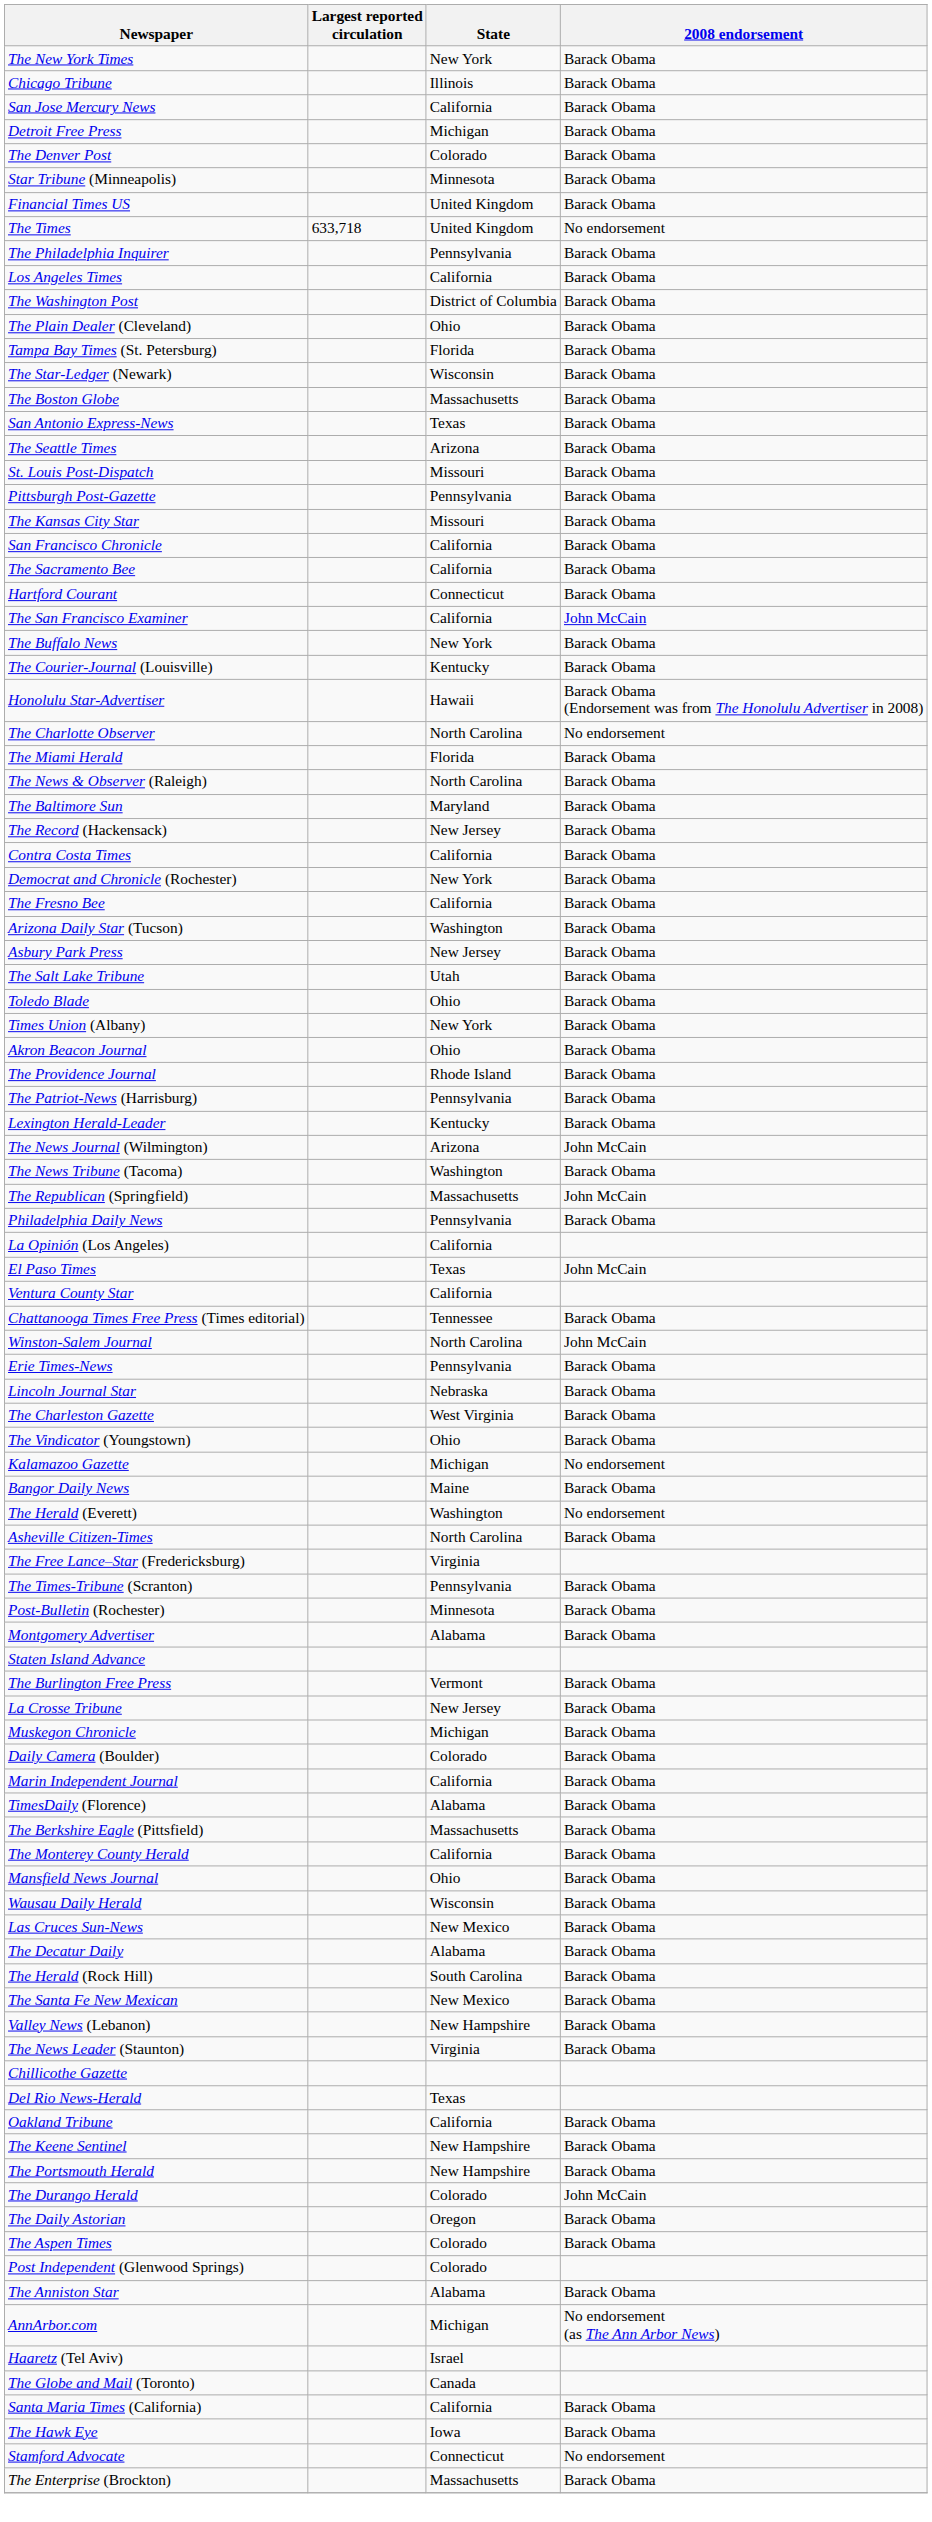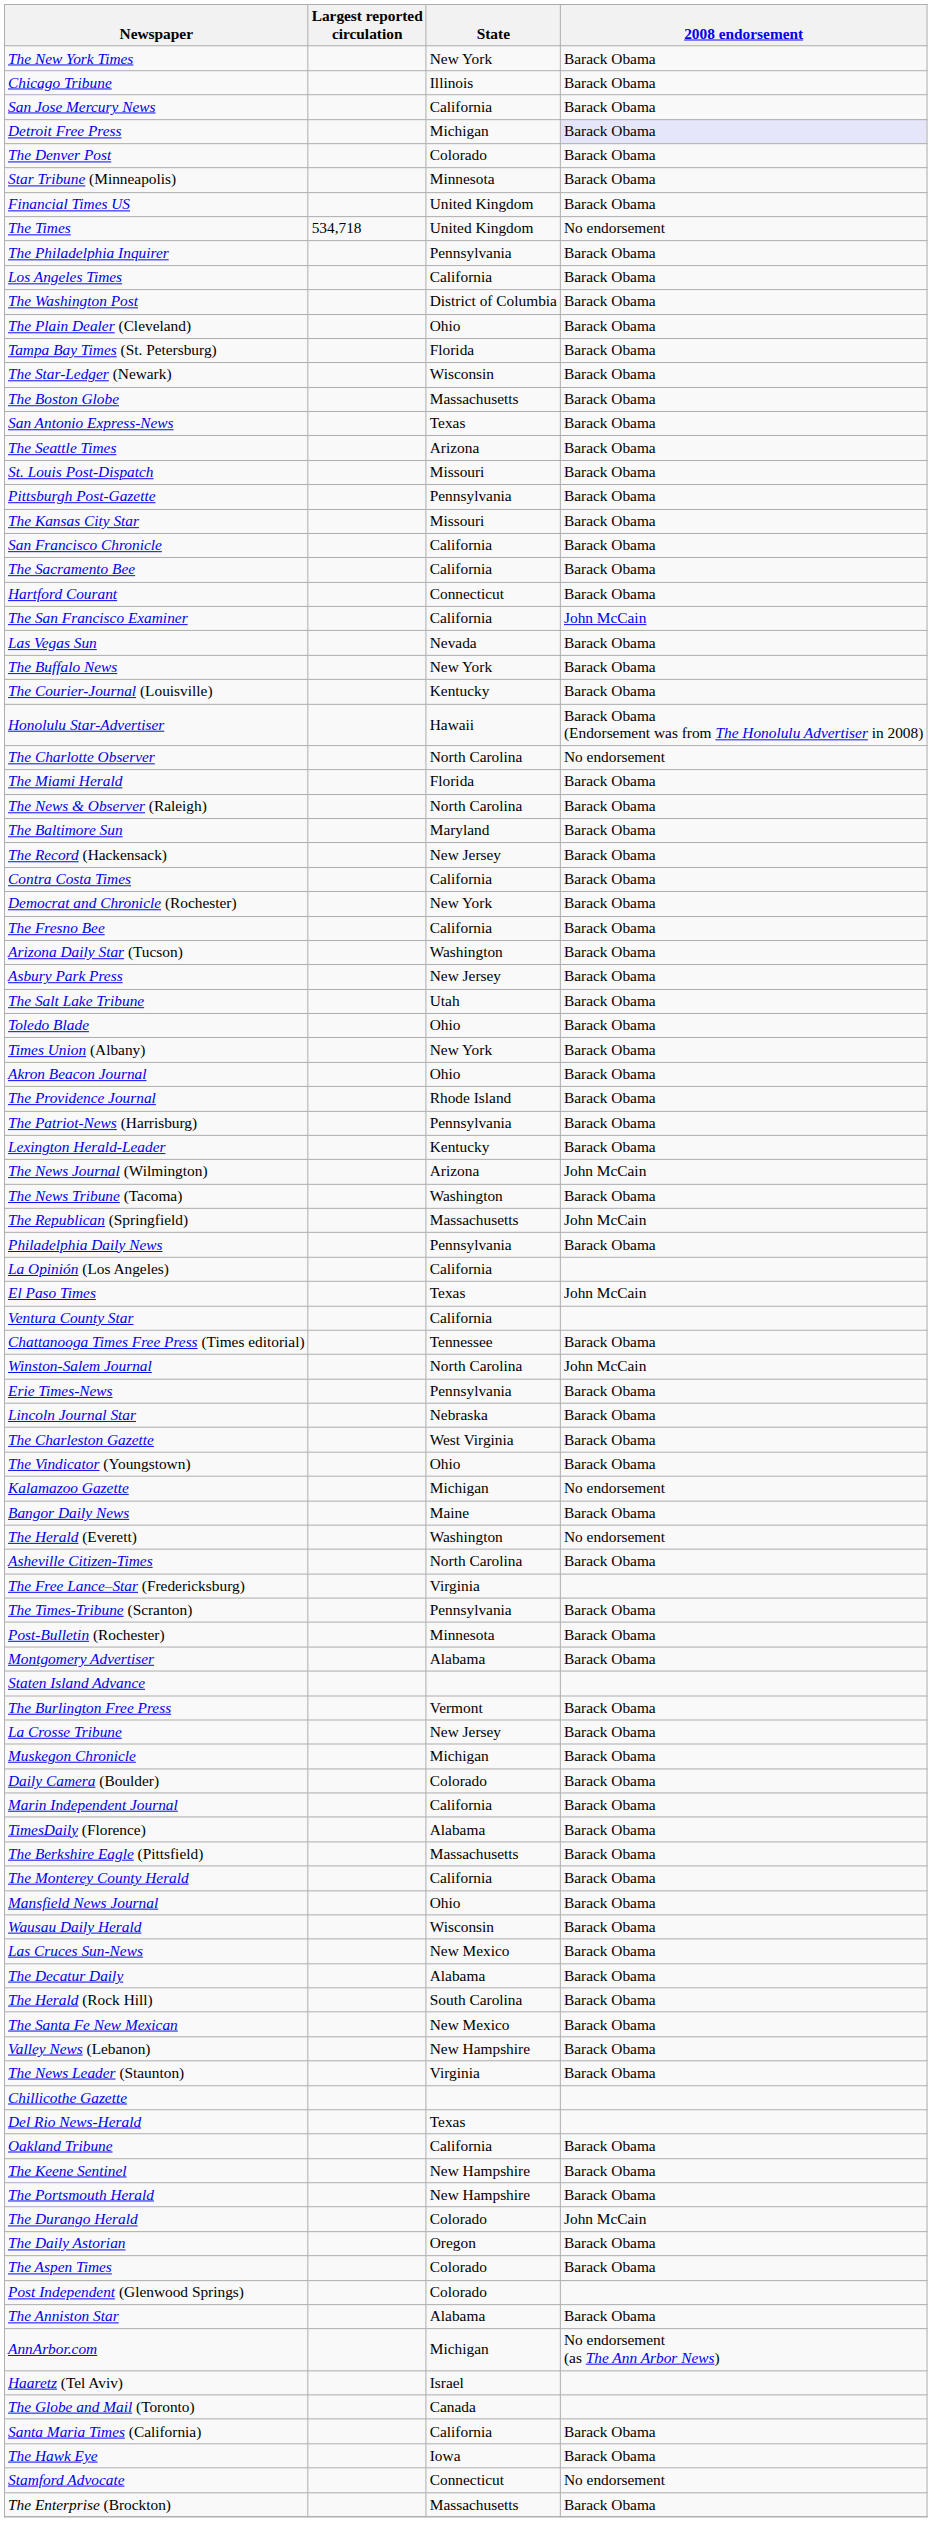 <table class="wikitable sortable">
 <tr valign=bottom>
 <th>Newspaper</th>
 <th>Largest reported<br>circulation</th>
 <th>State</th>
 <th><a href='#'>2008 endorsement</a></th>
 </tr>
 <tr>
 <td><em><a href='#'>The New York Times</a></em></td>
 <td></td>
 <td>New York</td>
 <td>Barack Obama</td>
 </tr>
 <tr>
 <td><em><a href='#'>Chicago Tribune</a></em></td>
 <td></td>
 <td>Illinois</td>
 <td>Barack Obama</td>
 </tr>
 <tr>
 <td><em><a href='#'>San Jose Mercury News</a></em></td>
 <td></td>
 <td>California</td>
 <td>Barack Obama</td>
 </tr>
 <tr>
 <td><em><a href='#'>Detroit Free Press</a></em></td>
 <td></td>
 <td>Michigan</td>
-<td>Barack Obama</td>
+<td style="background: lavender;">Barack Obama</td>
 </tr>
 <tr>
 <td><em><a href='#'>The Denver Post</a></em></td>
 <td></td>
 <td>Colorado</td>
 <td>Barack Obama</td>
 </tr>
 <tr>
 <td><em><a href='#'>Star Tribune</a></em> (Minneapolis)</td>
 <td></td>
 <td>Minnesota</td>
 <td>Barack Obama</td>
 </tr>
 <tr>
 <td><em><a href='#'>Financial Times US</a></em></td>
 <td></td>
 <td>United Kingdom</td>
 <td>Barack Obama</td>
 </tr>
 <tr>
 <td><em><a href='#'>The Times</a></em></td>
-<td>633,718</td>
+<td>534,718</td>
 <td>United Kingdom</td>
 <td>No endorsement</td>
 </tr>
 <tr>
 <td><em><a href='#'>The Philadelphia Inquirer</a></em></td>
 <td></td>
 <td>Pennsylvania</td>
 <td>Barack Obama</td>
 </tr>
 <tr>
 <td><em><a href='#'>Los Angeles Times</a></em></td>
 <td></td>
 <td>California</td>
 <td>Barack Obama</td>
 </tr>
 <tr>
 <td><em><a href='#'>The Washington Post</a></em></td>
 <td></td>
 <td>District of Columbia</td>
 <td>Barack Obama</td>
 </tr>
 <tr>
 <td><em><a href='#'>The Plain Dealer</a></em> (Cleveland)</td>
 <td></td>
 <td>Ohio</td>
 <td>Barack Obama</td>
 </tr>
 <tr>
 <td><em><a href='#'>Tampa Bay Times</a></em> (St. Petersburg)</td>
 <td></td>
 <td>Florida</td>
 <td>Barack Obama</td>
 </tr>
 <tr>
 <td><em><a href='#'>The Star-Ledger</a></em> (Newark)</td>
 <td></td>
 <td>Wisconsin</td>
 <td>Barack Obama</td>
 </tr>
 <tr>
 <td><em><a href='#'>The Boston Globe</a></em></td>
 <td></td>
 <td>Massachusetts</td>
 <td>Barack Obama</td>
 </tr>
 <tr>
 <td><em><a href='#'>San Antonio Express-News</a></em></td>
 <td></td>
 <td>Texas</td>
 <td>Barack Obama</td>
 </tr>
 <tr>
 <td><em><a href='#'>The Seattle Times</a></em></td>
 <td></td>
 <td>Arizona</td>
 <td>Barack Obama</td>
 </tr>
 <tr>
 <td><em><a href='#'>St. Louis Post-Dispatch</a></em></td>
 <td></td>
 <td>Missouri</td>
 <td>Barack Obama</td>
 </tr>
 <tr>
 <td><em><a href='#'>Pittsburgh Post-Gazette</a></em></td>
 <td></td>
 <td>Pennsylvania</td>
 <td>Barack Obama</td>
 </tr>
 <tr>
 <td><em><a href='#'>The Kansas City Star</a></em></td>
 <td></td>
 <td>Missouri</td>
 <td>Barack Obama</td>
 </tr>
 <tr>
 <td><em><a href='#'>San Francisco Chronicle</a></em></td>
 <td></td>
 <td>California</td>
 <td>Barack Obama</td>
 </tr>
 <tr>
 <td><em><a href='#'>The Sacramento Bee</a></em></td>
 <td></td>
 <td>California</td>
 <td>Barack Obama</td>
 </tr>
 <tr>
 <td><em><a href='#'>Hartford Courant</a></em></td>
 <td></td>
 <td>Connecticut</td>
 <td>Barack Obama</td>
 </tr>
 <tr>
 <td><em><a href='#'>The San Francisco Examiner</a></em></td>
 <td></td>
 <td>California</td>
 <td><a href='#'>John McCain</a></td>
+</tr>
+<tr>
+<td><em><a href='#'>Las Vegas Sun</a></em></td>
+<td></td>
+<td>Nevada</td>
+<td>Barack Obama</td>
 </tr>
 <tr>
 <td><em><a href='#'>The Buffalo News</a></em></td>
 <td></td>
 <td>New York</td>
 <td>Barack Obama</td>
 </tr>
 <tr>
 <td><em><a href='#'>The Courier-Journal</a></em> (Louisville)</td>
 <td></td>
 <td>Kentucky</td>
 <td>Barack Obama</td>
 </tr>
 <tr>
 <td><em><a href='#'>Honolulu Star-Advertiser</a></em></td>
 <td></td>
 <td>Hawaii</td>
 <td>Barack Obama<br>(Endorsement was from <em><a href='#'>The Honolulu Advertiser</a></em> in 2008)</td>
 </tr>
 <tr>
 <td><em><a href='#'>The Charlotte Observer</a></em></td>
 <td></td>
 <td>North Carolina</td>
 <td>No endorsement</td>
 </tr>
 <tr>
 <td><em><a href='#'>The Miami Herald</a></em></td>
 <td></td>
 <td>Florida</td>
 <td>Barack Obama</td>
 </tr>
 <tr>
 <td><em><a href='#'>The News & Observer</a></em> (Raleigh)</td>
 <td></td>
 <td>North Carolina</td>
 <td>Barack Obama</td>
 </tr>
 <tr>
 <td><em><a href='#'>The Baltimore Sun</a></em></td>
 <td></td>
 <td>Maryland</td>
 <td>Barack Obama</td>
 </tr>
 <tr>
 <td><em><a href='#'>The Record</a></em> (Hackensack)</td>
 <td></td>
 <td>New Jersey</td>
 <td>Barack Obama</td>
 </tr>
 <tr>
 <td><em><a href='#'>Contra Costa Times</a></em></td>
 <td></td>
 <td>California</td>
 <td>Barack Obama</td>
 </tr>
 <tr>
 <td><em><a href='#'>Democrat and Chronicle</a></em> (Rochester)</td>
 <td></td>
 <td>New York</td>
 <td>Barack Obama</td>
 </tr>
 <tr>
 <td><em><a href='#'>The Fresno Bee</a></em></td>
 <td></td>
 <td>California</td>
 <td>Barack Obama</td>
 </tr>
 <tr>
 <td><em><a href='#'>Arizona Daily Star</a></em> (Tucson)</td>
 <td></td>
 <td>Washington</td>
 <td>Barack Obama</td>
 </tr>
 <tr>
 <td><em><a href='#'>Asbury Park Press</a></em></td>
 <td></td>
 <td>New Jersey</td>
 <td>Barack Obama</td>
 </tr>
 <tr>
 <td><em><a href='#'>The Salt Lake Tribune</a></em></td>
 <td></td>
 <td>Utah</td>
 <td>Barack Obama</td>
 </tr>
 <tr>
 <td><em><a href='#'>Toledo Blade</a></em></td>
 <td></td>
 <td>Ohio</td>
 <td>Barack Obama</td>
 </tr>
 <tr>
 <td><em><a href='#'>Times Union</a></em> (Albany)</td>
 <td></td>
 <td>New York</td>
 <td>Barack Obama</td>
 </tr>
 <tr>
 <td><em><a href='#'>Akron Beacon Journal</a></em></td>
 <td></td>
 <td>Ohio</td>
 <td>Barack Obama</td>
 </tr>
 <tr>
 <td><em><a href='#'>The Providence Journal</a></em></td>
 <td></td>
 <td>Rhode Island</td>
 <td>Barack Obama</td>
 </tr>
 <tr>
 <td><em><a href='#'>The Patriot-News</a></em> (Harrisburg)</td>
 <td></td>
 <td>Pennsylvania</td>
 <td>Barack Obama</td>
 </tr>
 <tr>
 <td><em><a href='#'>Lexington Herald-Leader</a></em></td>
 <td></td>
 <td>Kentucky</td>
 <td>Barack Obama</td>
 </tr>
 <tr>
 <td><em><a href='#'>The News Journal</a></em> (Wilmington)</td>
 <td></td>
 <td>Arizona</td>
 <td>John McCain</td>
 </tr>
 <tr>
 <td><em><a href='#'>The News Tribune</a></em> (Tacoma)</td>
 <td></td>
 <td>Washington</td>
 <td>Barack Obama</td>
 </tr>
 <tr>
 <td><em><a href='#'>The Republican</a></em> (Springfield)</td>
 <td></td>
 <td>Massachusetts</td>
 <td>John McCain</td>
 </tr>
 <tr>
 <td><em><a href='#'>Philadelphia Daily News</a></em></td>
 <td></td>
 <td>Pennsylvania</td>
 <td>Barack Obama</td>
 </tr>
 <tr>
 <td><em><a href='#'>La Opinión</a></em> (Los Angeles)</td>
 <td></td>
 <td>California</td>
 <td></td>
 </tr>
 <tr>
 <td><em><a href='#'>El Paso Times</a></em></td>
 <td></td>
 <td>Texas</td>
 <td>John McCain</td>
 </tr>
 <tr>
 <td><em><a href='#'>Ventura County Star</a></em></td>
 <td></td>
 <td>California</td>
 <td></td>
 </tr>
 <tr>
 <td><em><a href='#'>Chattanooga Times Free Press</a></em> (Times editorial)</td>
 <td></td>
 <td>Tennessee</td>
 <td>Barack Obama</td>
 </tr>
 <tr>
 <td><em><a href='#'>Winston-Salem Journal</a></em></td>
 <td></td>
 <td>North Carolina</td>
 <td>John McCain</td>
 </tr>
 <tr>
 <td><em><a href='#'>Erie Times-News</a></em></td>
 <td></td>
 <td>Pennsylvania</td>
 <td>Barack Obama</td>
 </tr>
 <tr>
 <td><em><a href='#'>Lincoln Journal Star</a></em></td>
 <td></td>
 <td>Nebraska</td>
 <td>Barack Obama</td>
 </tr>
 <tr>
 <td><em><a href='#'>The Charleston Gazette</a></em></td>
 <td></td>
 <td>West Virginia</td>
 <td>Barack Obama</td>
 </tr>
 <tr>
 <td><em><a href='#'>The Vindicator</a></em> (Youngstown)</td>
 <td></td>
 <td>Ohio</td>
 <td>Barack Obama</td>
 </tr>
 <tr>
 <td><em><a href='#'>Kalamazoo Gazette</a></em></td>
 <td></td>
 <td>Michigan</td>
 <td>No endorsement</td>
 </tr>
 <tr>
 <td><em><a href='#'>Bangor Daily News</a></em></td>
 <td></td>
 <td>Maine</td>
 <td>Barack Obama</td>
 </tr>
 <tr>
 <td><em><a href='#'>The Herald</a></em> (Everett)</td>
 <td></td>
 <td>Washington</td>
 <td>No endorsement</td>
 </tr>
 <tr>
 <td><em><a href='#'>Asheville Citizen-Times</a></em></td>
 <td></td>
 <td>North Carolina</td>
 <td>Barack Obama</td>
 </tr>
 <tr>
 <td><em><a href='#'>The Free Lance–Star</a></em> (Fredericksburg)</td>
 <td></td>
 <td>Virginia</td>
 <td></td>
 </tr>
 <tr>
 <td><em><a href='#'>The Times-Tribune</a></em> (Scranton)</td>
 <td></td>
 <td>Pennsylvania</td>
 <td>Barack Obama</td>
 </tr>
 <tr>
 <td><em><a href='#'>Post-Bulletin</a></em> (Rochester)</td>
 <td></td>
 <td>Minnesota</td>
 <td>Barack Obama</td>
 </tr>
 <tr>
 <td><em><a href='#'>Montgomery Advertiser</a></em></td>
 <td></td>
 <td>Alabama</td>
 <td>Barack Obama</td>
 </tr>
 <tr>
 <td><em><a href='#'>Staten Island Advance</a></em></td>
 <td></td>
 <td New York></td>
 </tr>
 <tr>
 <td><em><a href='#'>The Burlington Free Press</a></em></td>
 <td></td>
 <td>Vermont</td>
 <td>Barack Obama</td>
 </tr>
 <tr>
 <td><em><a href='#'>La Crosse Tribune</a></em></td>
 <td></td>
 <td>New Jersey</td>
 <td>Barack Obama</td>
 </tr>
 <tr>
 <td><em><a href='#'>Muskegon Chronicle</a></em></td>
 <td></td>
 <td>Michigan</td>
 <td>Barack Obama</td>
 </tr>
 <tr>
 <td><em><a href='#'>Daily Camera</a></em> (Boulder)</td>
 <td></td>
 <td>Colorado</td>
 <td>Barack Obama</td>
 </tr>
 <tr>
 <td><em><a href='#'>Marin Independent Journal</a></em></td>
 <td></td>
 <td>California</td>
 <td>Barack Obama</td>
 </tr>
 <tr>
 <td><em><a href='#'>TimesDaily</a></em> (Florence)</td>
 <td></td>
 <td>Alabama</td>
 <td>Barack Obama</td>
 </tr>
 <tr>
 <td><em><a href='#'>The Berkshire Eagle</a></em> (Pittsfield)</td>
 <td></td>
 <td>Massachusetts</td>
 <td>Barack Obama</td>
 </tr>
 <tr>
 <td><em><a href='#'>The Monterey County Herald</a></em></td>
 <td></td>
 <td>California</td>
 <td>Barack Obama</td>
 </tr>
 <tr>
 <td><em><a href='#'>Mansfield News Journal</a></em></td>
 <td></td>
 <td>Ohio</td>
 <td>Barack Obama</td>
 </tr>
 <tr>
 <td><em><a href='#'>Wausau Daily Herald</a></em></td>
 <td></td>
 <td>Wisconsin</td>
 <td>Barack Obama</td>
 </tr>
 <tr>
 <td><em><a href='#'>Las Cruces Sun-News</a></em></td>
 <td></td>
 <td>New Mexico</td>
 <td>Barack Obama</td>
 </tr>
 <tr>
 <td><em><a href='#'>The Decatur Daily</a></em></td>
 <td></td>
 <td>Alabama</td>
 <td>Barack Obama</td>
 </tr>
 <tr>
 <td><em><a href='#'>The Herald</a></em> (Rock Hill)</td>
 <td></td>
 <td>South Carolina</td>
 <td>Barack Obama</td>
 </tr>
 <tr>
 <td><em><a href='#'>The Santa Fe New Mexican</a></em></td>
 <td></td>
 <td>New Mexico</td>
 <td>Barack Obama</td>
 </tr>
 <tr>
 <td><em><a href='#'>Valley News</a></em> (Lebanon)</td>
 <td></td>
 <td>New Hampshire</td>
 <td>Barack Obama</td>
 </tr>
 <tr>
 <td><em><a href='#'>The News Leader</a></em> (Staunton)</td>
 <td></td>
 <td>Virginia</td>
 <td>Barack Obama</td>
 </tr>
 <tr>
 <td><em><a href='#'>Chillicothe Gazette</a></em></td>
 <td></td>
 <td Ohio></td>
 </tr>
 <tr>
 <td><em><a href='#'>Del Rio News-Herald</a></em></td>
 <td></td>
 <td>Texas</td>
 <td></td>
 </tr>
 <tr>
 <td><em><a href='#'>Oakland Tribune</a></em></td>
 <td></td>
 <td>California</td>
 <td>Barack Obama</td>
 </tr>
 <tr>
 <td><em><a href='#'>The Keene Sentinel</a></em></td>
 <td></td>
 <td>New Hampshire</td>
 <td>Barack Obama</td>
 </tr>
 <tr>
 <td><em><a href='#'>The Portsmouth Herald</a></em></td>
 <td></td>
 <td>New Hampshire</td>
 <td>Barack Obama</td>
 </tr>
 <tr>
 <td><em><a href='#'>The Durango Herald</a></em></td>
 <td></td>
 <td>Colorado</td>
 <td>John McCain</td>
 </tr>
 <tr>
 <td><em><a href='#'>The Daily Astorian</a></em></td>
 <td></td>
 <td>Oregon</td>
 <td>Barack Obama</td>
 </tr>
 <tr>
 <td><em><a href='#'>The Aspen Times</a></em></td>
 <td></td>
 <td>Colorado</td>
 <td>Barack Obama</td>
 </tr>
 <tr>
 <td><em><a href='#'>Post Independent</a></em> (Glenwood Springs)</td>
 <td></td>
 <td>Colorado</td>
 <td></td>
 </tr>
 <tr>
 <td><em><a href='#'>The Anniston Star</a></em></td>
 <td></td>
 <td>Alabama</td>
 <td>Barack Obama</td>
 </tr>
 <tr>
 <td><em><a href='#'>AnnArbor.com</a></em></td>
 <td></td>
 <td>Michigan</td>
 <td>No endorsement<br>(as <em><a href='#'>The Ann Arbor News</a></em>)</td>
 </tr>
 <tr>
 <td><em><a href='#'>Haaretz</a></em> (Tel Aviv)</td>
 <td></td>
 <td>Israel</td>
 <td></td>
 </tr>
 <tr>
 <td><em><a href='#'>The Globe and Mail</a></em> (Toronto)</td>
 <td></td>
 <td>Canada</td>
 <td></td>
 </tr>
 <tr>
 <td><em><a href='#'>Santa Maria Times</a></em> (California)</td>
 <td></td>
 <td>California</td>
 <td>Barack Obama</td>
 </tr>
 <tr>
 <td><em><a href='#'>The Hawk Eye</a></em></td>
 <td></td>
 <td>Iowa</td>
 <td>Barack Obama</td>
 </tr>
 <tr>
 <td><em><a href='#'>Stamford Advocate</a></em></td>
 <td></td>
 <td>Connecticut</td>
 <td>No endorsement</td>
 </tr>
 <tr>
 <td><em>The Enterprise</em> (Brockton)</td>
 <td></td>
 <td>Massachusetts</td>
 <td>Barack Obama</td>
 </tr>
 <tr>
 </tr>
 </table>
